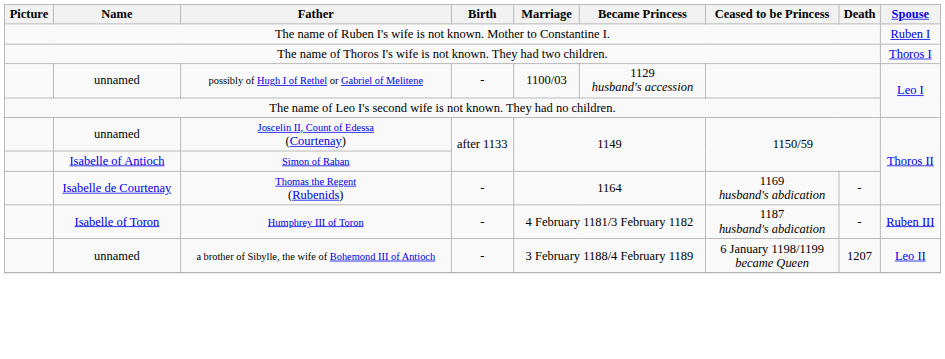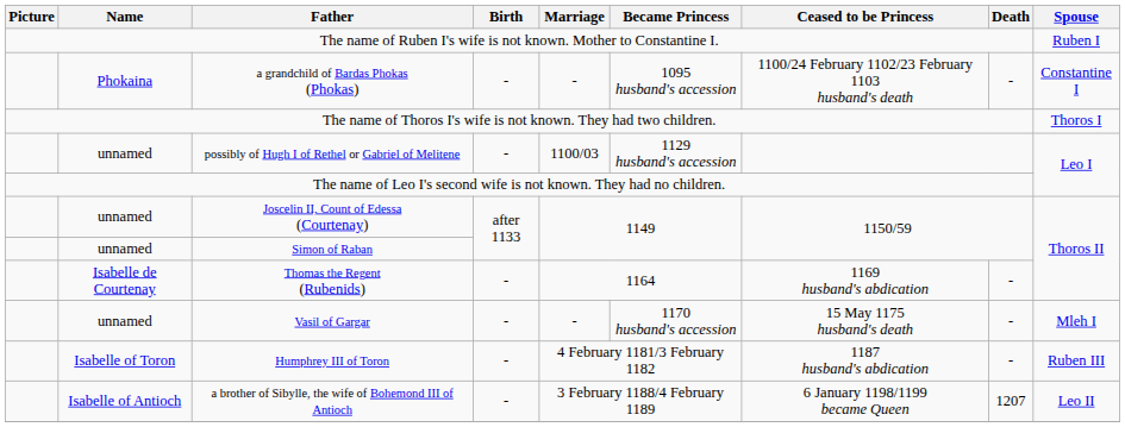 <table width=95% class="wikitable">
 <tr>
 <th>Picture</th>
 <th>Name</th>
 <th>Father</th>
 <th>Birth</th>
 <th>Marriage</th>
 <th>Became Princess</th>
 <th>Ceased to be Princess</th>
 <th>Death</th>
 <th><a href='#'>Spouse</a></th>
 </tr>
 <tr>
 <td align="center" colspan="8">The name of Ruben I's wife is not known.  Mother to Constantine I.</td>
 <td align="center"><a href='#'>Ruben I</a></td>
+</tr>
+<tr>
+<td align="center"></td>
+<td align="center"><a href='#'>Phokaina</a></td>
+<td align="center"><small>a grandchild of <a href='#'>Bardas Phokas</a></small><br> (<a href='#'>Phokas</a>)</td>
+<td align="center">-</td>
+<td align="center">-</td>
+<td align="center">1095<br><em>husband's accession</em></td>
+<td align="center">1100/24 February 1102/23 February 1103<br><em>husband's death</em></td>
+<td align="center">-</td>
+<td align="center"><a href='#'>Constantine I</a></td>
 </tr>
 <tr>
 <td align="center" colspan="8">The name of Thoros I's wife is not known.  They had two children.</td>
 <td align="center"><a href='#'>Thoros I</a></td>
 </tr>
 <tr>
 <td align="center"></td>
 <td align="center">unnamed</td>
 <td align="center"><small>possibly of <a href='#'>Hugh I of Rethel</a> or <a href='#'>Gabriel of Melitene</a></small></td>
 <td align="center">-</td>
 <td align="center">1100/03</td>
 <td align="center">1129<br><em>husband's accession</em></td>
 <td align="center" colspan="2"></td>
 <td align="center" rowspan="2"><a href='#'>Leo I</a></td>
 </tr>
 <tr>
 <td align="center" colspan="8">The name of Leo I's second wife is not known.  They had no children.</td>
 </tr>
 <tr>
 <td align="center"></td>
 <td align="center">unnamed</td>
 <td align="center"><small><a href='#'>Joscelin II, Count of Edessa</a></small><br> (<a href='#'>Courtenay</a>)</td>
 <td align="center" rowspan="2">after 1133</td>
 <td align="center" colspan="2"  rowspan="2">1149</td>
 <td align="center" colspan="2"  rowspan="2">1150/59</td>
 <td align="center" rowspan="3"><a href='#'>Thoros II</a></td>
 </tr>
 <tr>
 <td align="center"></td>
-<td align="center"><a href='#'>Isabelle of Antioch</a></td>
+<td align="center">unnamed</td>
 <td align="center"><small><a href='#'>Simon of Raban</a></small></td>
 </tr>
 <tr>
 <td align="center"></td>
 <td align="center"><a href='#'>Isabelle de Courtenay</a></td>
 <td align="center"><small><a href='#'>Thomas the Regent</a></small><br> (<a href='#'>Rubenids</a>)</td>
 <td align="center">-</td>
 <td align="center" colspan="2">1164</td>
 <td align="center">1169<br><em>husband's abdication</em></td>
 <td align="center">-</td>
 </tr>
 <tr>
 <td align="center"></td>
+<td align="center">unnamed</td>
+<td align="center"><small><a href='#'>Vasil of Gargar</a></small></td>
+<td align="center">-</td>
+<td align="center">-</td>
+<td align="center">1170<br><em>husband's accession</em></td>
+<td align="center">15 May 1175<br><em>husband's death</em></td>
+<td align="center">-</td>
+<td align="center"><a href='#'>Mleh I</a></td>
+</tr>
+<tr>
+<td align="center"></td>
 <td align="center"><a href='#'>Isabelle of Toron</a></td>
 <td align="center"><small><a href='#'>Humphrey III of Toron</a></small></td>
 <td align="center">-</td>
 <td align="center" colspan="2">4 February 1181/3 February 1182</td>
 <td align="center">1187<br><em>husband's abdication</em></td>
 <td align="center">-</td>
 <td align="center"><a href='#'>Ruben III</a></td>
 </tr>
 <tr>
 <td align="center"></td>
-<td align="center">unnamed</td>
+<td align="center"><a href='#'>Isabelle of Antioch</a></td>
 <td align="center"><small>a brother of Sibylle, the wife of <a href='#'>Bohemond III of Antioch</a></small></td>
 <td align="center">-</td>
 <td align="center" colspan="2">3 February 1188/4 February 1189</td>
 <td align="center">6 January 1198/1199<br><em>became Queen</em></td>
 <td align="center">1207</td>
 <td align="center"><a href='#'>Leo II</a></td>
 </tr>
 <tr>
 </tr>
 </table>
